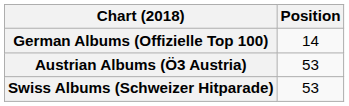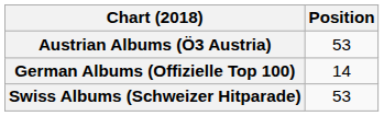 <table class="wikitable sortable plainrowheaders" style="text-align:center">
 <tr>
 <th scope="col">Chart (2018)</th>
 <th scope="col">Position</th>
 </tr>
 <tr>
+<th scope="row">Austrian Albums (Ö3 Austria)</th>
+<td>53</td>
+</tr>
+<tr>
 <th scope="row">German Albums (Offizielle Top 100)</th>
 <td>14</td>
-</tr>
-<tr>
-<th scope="row">Austrian Albums (Ö3 Austria)</th>
-<td>53</td>
 </tr>
 <tr>
 <th scope="row">Swiss Albums (Schweizer Hitparade)</th>
 <td>53</td>
 </tr>
 </table>
